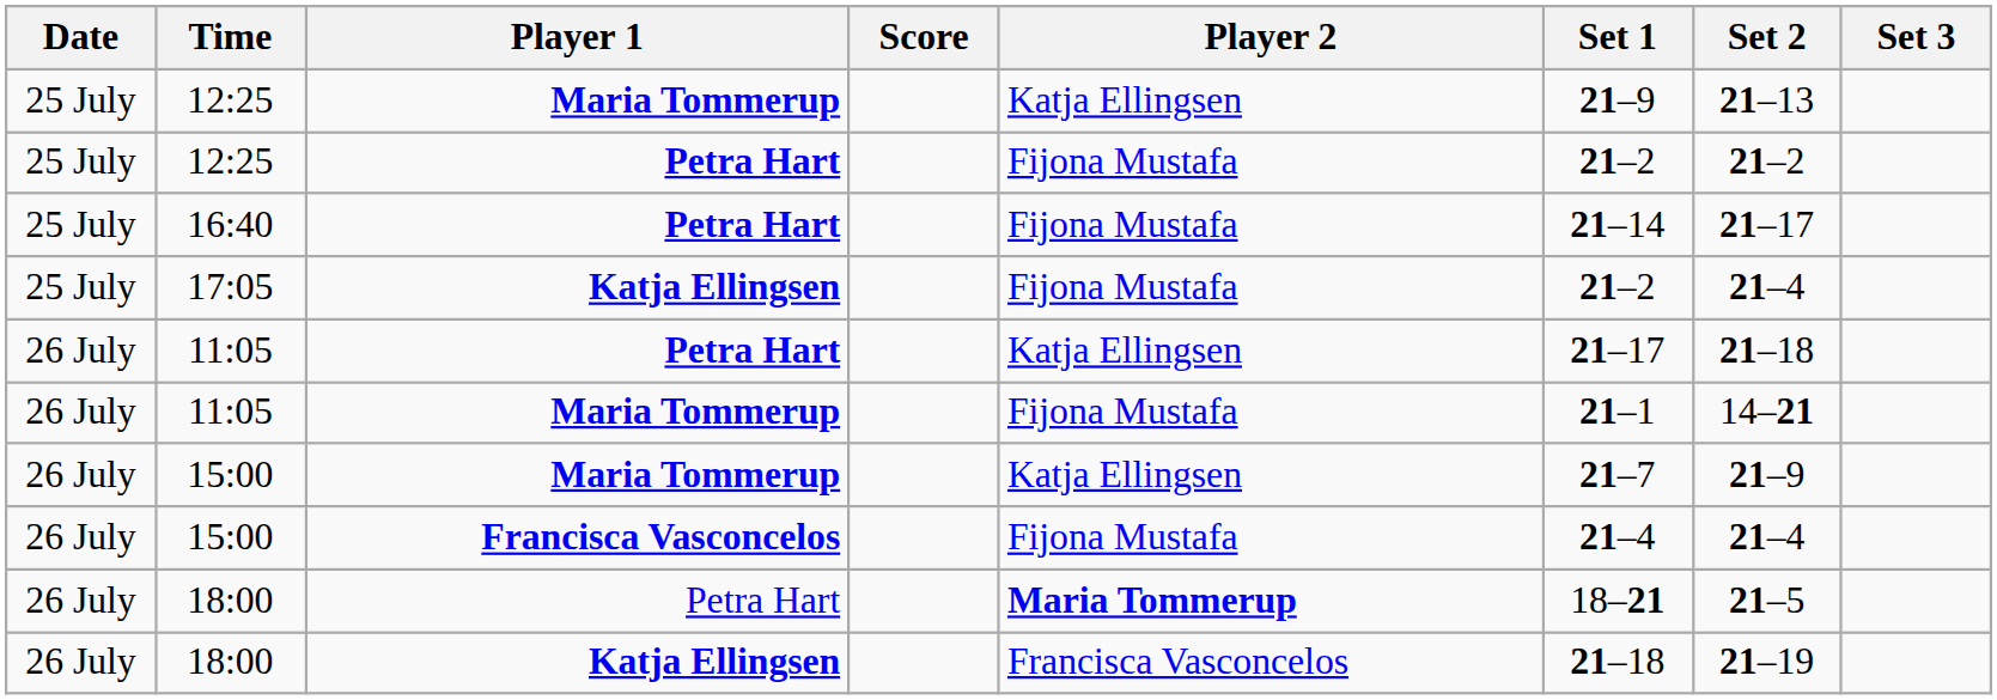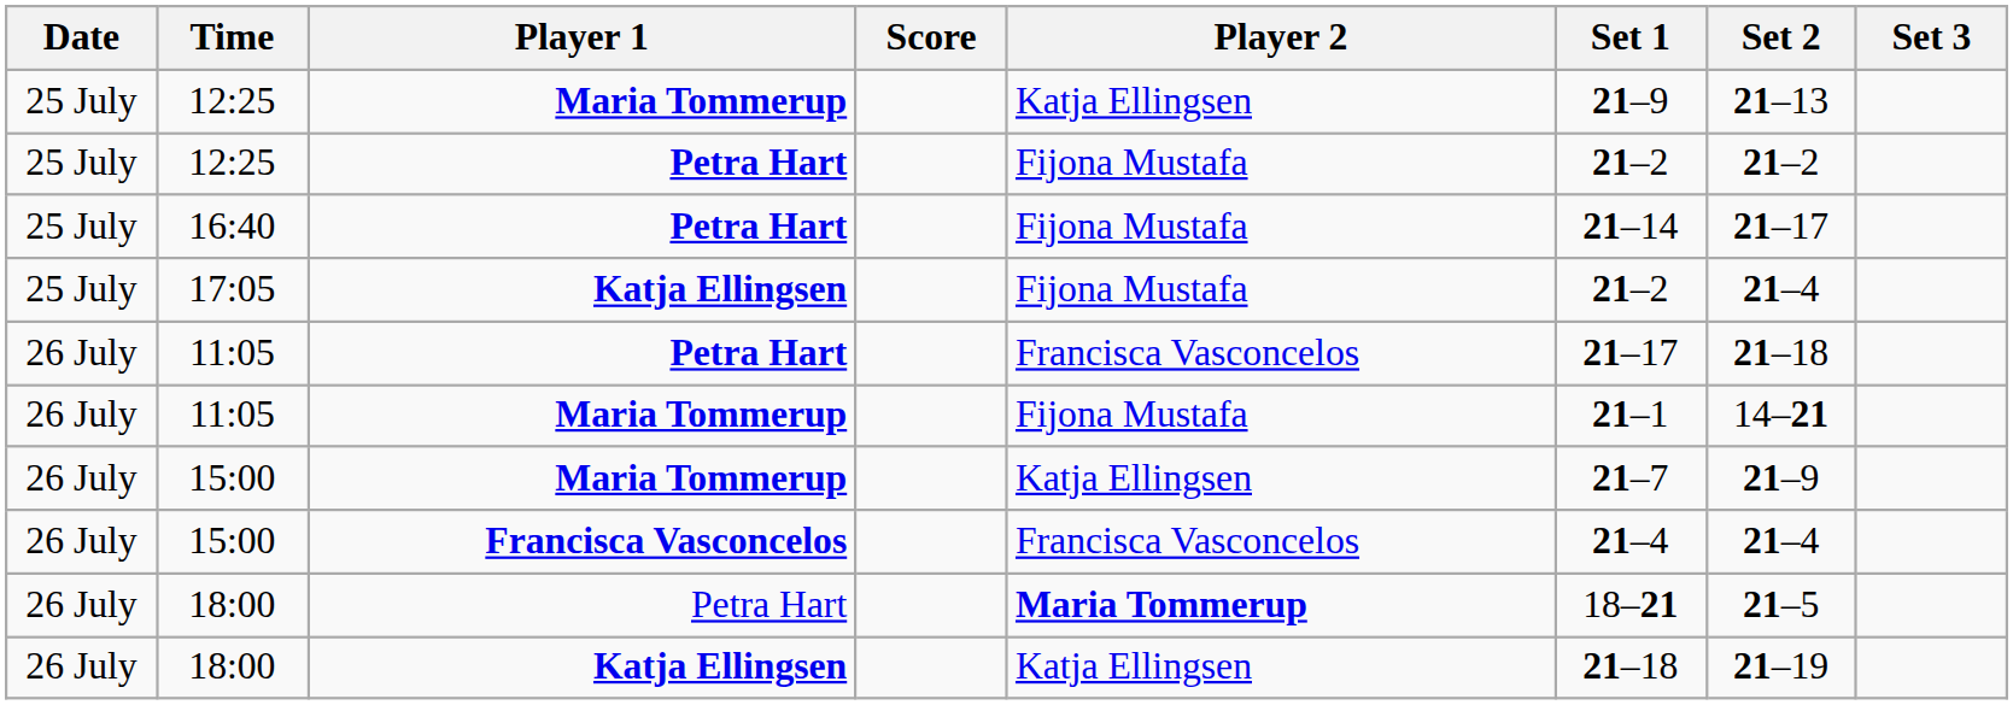 <table class="wikitable" style="font-size:90%; text-align:center">
 <tr>
 <th width="50">Date</th>
 <th width="50">Time</th>
 <th width="200">Player 1</th>
 <th width="50">Score</th>
 <th width="200">Player 2</th>
 <th width="50">Set 1</th>
 <th width="50">Set 2</th>
 <th width="50">Set 3</th>
 </tr>
 <tr>
 <td>25 July</td>
 <td>12:25</td>
 <td align="right"><strong><a href='#'>Maria Tommerup</a> </strong></td>
 <td></td>
 <td align="left"> <a href='#'>Katja Ellingsen</a></td>
 <td><strong>21</strong>–9</td>
 <td><strong>21</strong>–13</td>
 <td></td>
 </tr>
 <tr>
 <td>25 July</td>
 <td>12:25</td>
 <td align="right"><strong><a href='#'>Petra Hart</a> </strong></td>
 <td></td>
 <td align="left"> <a href='#'>Fijona Mustafa</a></td>
 <td><strong>21</strong>–2</td>
 <td><strong>21</strong>–2</td>
 <td></td>
 </tr>
 <tr>
 <td>25 July</td>
 <td>16:40</td>
 <td align="right"><strong><a href='#'>Petra Hart</a> </strong></td>
 <td></td>
 <td align="left"> <a href='#'>Fijona Mustafa</a></td>
 <td><strong>21</strong>–14</td>
 <td><strong>21</strong>–17</td>
 <td></td>
 </tr>
 <tr>
 <td>25 July</td>
 <td>17:05</td>
 <td align="right"><strong><a href='#'>Katja Ellingsen</a> </strong></td>
 <td></td>
 <td align="left"> <a href='#'>Fijona Mustafa</a></td>
 <td><strong>21</strong>–2</td>
 <td><strong>21</strong>–4</td>
 <td></td>
 </tr>
 <tr>
 <td>26 July</td>
 <td>11:05</td>
 <td align="right"><strong><a href='#'>Petra Hart</a> </strong></td>
 <td></td>
-<td align="left"> <a href='#'>Katja Ellingsen</a></td>
+<td align="left"> <a href='#'>Francisca Vasconcelos</a></td>
 <td><strong>21</strong>–17</td>
 <td><strong>21</strong>–18</td>
 <td></td>
 </tr>
 <tr>
 <td>26 July</td>
 <td>11:05</td>
 <td align="right"><strong><a href='#'>Maria Tommerup</a> </strong></td>
 <td></td>
 <td align="left"> <a href='#'>Fijona Mustafa</a></td>
 <td><strong>21</strong>–1</td>
 <td>14–<strong>21</strong></td>
 <td></td>
 </tr>
 <tr>
 <td>26 July</td>
 <td>15:00</td>
 <td align="right"><strong><a href='#'>Maria Tommerup</a> </strong></td>
 <td></td>
 <td align="left"> <a href='#'>Katja Ellingsen</a></td>
 <td><strong>21</strong>–7</td>
 <td><strong>21</strong>–9</td>
 <td></td>
 </tr>
 <tr>
 <td>26 July</td>
 <td>15:00</td>
 <td align="right"><strong><a href='#'>Francisca Vasconcelos</a> </strong></td>
 <td></td>
-<td align="left"> <a href='#'>Fijona Mustafa</a></td>
+<td align="left"> <a href='#'>Francisca Vasconcelos</a></td>
 <td><strong>21</strong>–4</td>
 <td><strong>21</strong>–4</td>
 <td></td>
 </tr>
 <tr>
 <td>26 July</td>
 <td>18:00</td>
 <td align="right"><a href='#'>Petra Hart</a> </td>
 <td></td>
 <td align="left"><strong> <a href='#'>Maria Tommerup</a></strong></td>
 <td>18–<strong>21</strong></td>
 <td><strong>21</strong>–5</td>
 <td></td>
 </tr>
 <tr>
 <td>26 July</td>
 <td>18:00</td>
 <td align="right"><strong><a href='#'>Katja Ellingsen</a> </strong></td>
 <td></td>
-<td align="left"> <a href='#'>Francisca Vasconcelos</a></td>
+<td align="left"> <a href='#'>Katja Ellingsen</a></td>
 <td><strong>21</strong>–18</td>
 <td><strong>21</strong>–19</td>
 <td></td>
 </tr>
 </table>
